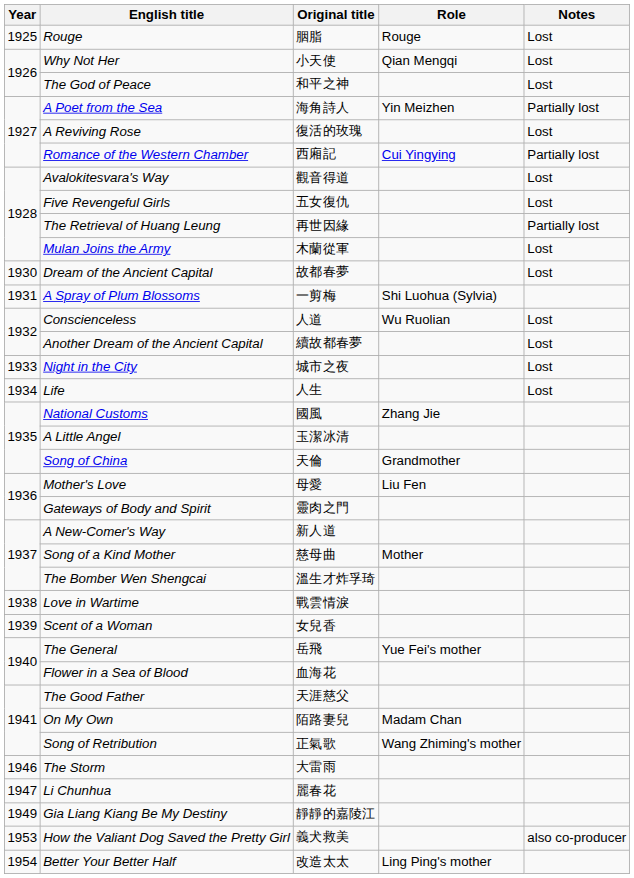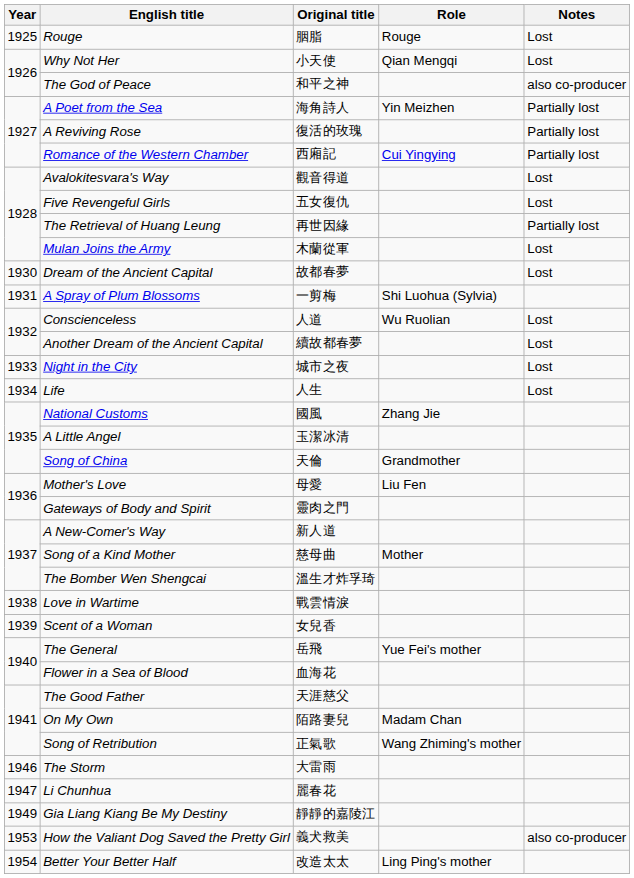 <table class="wikitable sortable">
 <tr>
 <th>Year</th>
 <th>English title</th>
 <th>Original title</th>
 <th>Role</th>
 <th class="unsortable">Notes</th>
 </tr>
 <tr>
 <td>1925</td>
 <td><em>Rouge</em></td>
 <td>胭脂</td>
 <td>Rouge</td>
 <td>Lost</td>
 </tr>
 <tr>
 <td rowspan=2>1926</td>
 <td><em>Why Not Her</em></td>
 <td>小天使</td>
 <td>Qian Mengqi</td>
 <td>Lost</td>
 </tr>
 <tr>
 <td><em>The God of Peace</em></td>
 <td>和平之神</td>
 <td></td>
-<td>Lost</td>
+<td>also co-producer</td>
 </tr>
 <tr>
 <td rowspan=3>1927</td>
 <td><em><a href='#'>A Poet from the Sea</a></em></td>
 <td>海角詩人</td>
 <td>Yin Meizhen</td>
 <td>Partially lost</td>
 </tr>
 <tr>
 <td><em>A Reviving Rose</em></td>
 <td>復活的玫瑰</td>
 <td></td>
-<td>Lost</td>
+<td>Partially lost</td>
 </tr>
 <tr>
 <td><em><a href='#'>Romance of the Western Chamber</a></em></td>
 <td>西廂記</td>
 <td><a href='#'>Cui Yingying</a></td>
 <td>Partially lost</td>
 </tr>
 <tr>
 <td rowspan=4>1928</td>
 <td><em>Avalokitesvara's Way</em></td>
 <td>觀音得道</td>
 <td></td>
 <td>Lost</td>
 </tr>
 <tr>
 <td><em>Five Revengeful Girls</em></td>
 <td>五女復仇</td>
 <td></td>
 <td>Lost</td>
 </tr>
 <tr>
 <td><em>The Retrieval of Huang Leung</em></td>
 <td>再世因緣</td>
 <td></td>
 <td>Partially lost</td>
 </tr>
 <tr>
 <td><em><a href='#'>Mulan Joins the Army</a></em></td>
 <td>木蘭從軍</td>
 <td></td>
 <td>Lost</td>
 </tr>
 <tr>
 <td>1930</td>
 <td><em>Dream of the Ancient Capital</em></td>
 <td>故都春夢</td>
 <td></td>
 <td>Lost</td>
 </tr>
 <tr>
 <td>1931</td>
 <td><em><a href='#'>A Spray of Plum Blossoms</a></em></td>
 <td>一剪梅</td>
 <td>Shi Luohua (Sylvia)</td>
 <td></td>
 </tr>
 <tr>
 <td rowspan=2>1932</td>
 <td><em>Conscienceless</em></td>
 <td>人道</td>
 <td>Wu Ruolian</td>
 <td>Lost</td>
 </tr>
 <tr>
 <td><em>Another Dream of the Ancient Capital</em></td>
 <td>續故都春夢</td>
 <td></td>
 <td>Lost</td>
 </tr>
 <tr>
 <td>1933</td>
 <td><em><a href='#'>Night in the City</a></em></td>
 <td>城市之夜</td>
 <td></td>
 <td>Lost</td>
 </tr>
 <tr>
 <td>1934</td>
 <td><em>Life</em></td>
 <td>人生</td>
 <td></td>
 <td>Lost</td>
 </tr>
 <tr>
 <td rowspan=3>1935</td>
 <td><em><a href='#'>National Customs</a></em></td>
 <td>國風</td>
 <td>Zhang Jie</td>
 <td></td>
 </tr>
 <tr>
 <td><em>A Little Angel</em></td>
 <td>玉潔冰清</td>
 <td></td>
 <td></td>
 </tr>
 <tr>
 <td><em><a href='#'>Song of China</a></em></td>
 <td>天倫</td>
 <td>Grandmother</td>
 <td></td>
 </tr>
 <tr>
 <td rowspan=2>1936</td>
 <td><em>Mother's Love</em></td>
 <td>母愛</td>
 <td>Liu Fen</td>
 <td></td>
 </tr>
 <tr>
 <td><em>Gateways of Body and Spirit</em></td>
 <td>靈肉之門</td>
 <td></td>
 <td></td>
 </tr>
 <tr>
 <td rowspan=3>1937</td>
 <td><em>A New-Comer's Way</em></td>
 <td>新人道</td>
 <td></td>
 <td></td>
 </tr>
 <tr>
 <td><em>Song of a Kind Mother</em></td>
 <td>慈母曲</td>
 <td>Mother</td>
 <td></td>
 </tr>
 <tr>
 <td><em>The Bomber Wen Shengcai</em></td>
 <td>溫生才炸孚琦</td>
 <td></td>
 <td></td>
 </tr>
 <tr>
 <td>1938</td>
 <td><em>Love in Wartime</em></td>
 <td>戰雲情淚</td>
 <td></td>
 <td></td>
 </tr>
 <tr>
 <td>1939</td>
 <td><em>Scent of a Woman</em></td>
 <td>女兒香</td>
 <td></td>
 <td></td>
 </tr>
 <tr>
 <td rowspan=2>1940</td>
 <td><em>The General</em></td>
 <td>岳飛</td>
 <td>Yue Fei's mother</td>
 <td></td>
 </tr>
 <tr>
 <td><em>Flower in a Sea of Blood</em></td>
 <td>血海花</td>
 <td></td>
 <td></td>
 </tr>
 <tr>
 <td rowspan=3>1941</td>
 <td><em>The Good Father</em></td>
 <td>天涯慈父</td>
 <td></td>
 <td></td>
 </tr>
 <tr>
 <td><em>On My Own</em></td>
 <td>陌路妻兒</td>
 <td>Madam Chan</td>
 <td></td>
 </tr>
 <tr>
 <td><em>Song of Retribution</em></td>
 <td>正氣歌</td>
 <td>Wang Zhiming's mother</td>
 <td></td>
 </tr>
 <tr>
 <td>1946</td>
 <td><em>The Storm</em></td>
 <td>大雷雨</td>
 <td></td>
 <td></td>
 </tr>
 <tr>
 <td>1947</td>
 <td><em>Li Chunhua</em></td>
 <td>麗春花</td>
 <td></td>
 <td></td>
 </tr>
 <tr>
 <td>1949</td>
 <td><em>Gia Liang Kiang Be My Destiny</em></td>
 <td>靜靜的嘉陵江</td>
 <td></td>
 <td></td>
 </tr>
 <tr>
 <td>1953</td>
 <td><em>How the Valiant Dog Saved the Pretty Girl</em></td>
 <td>義犬救美</td>
 <td></td>
 <td>also co-producer</td>
 </tr>
 <tr>
 <td>1954</td>
 <td><em>Better Your Better Half</em></td>
 <td>改造太太</td>
 <td>Ling Ping's mother</td>
 <td></td>
 </tr>
 </table>
